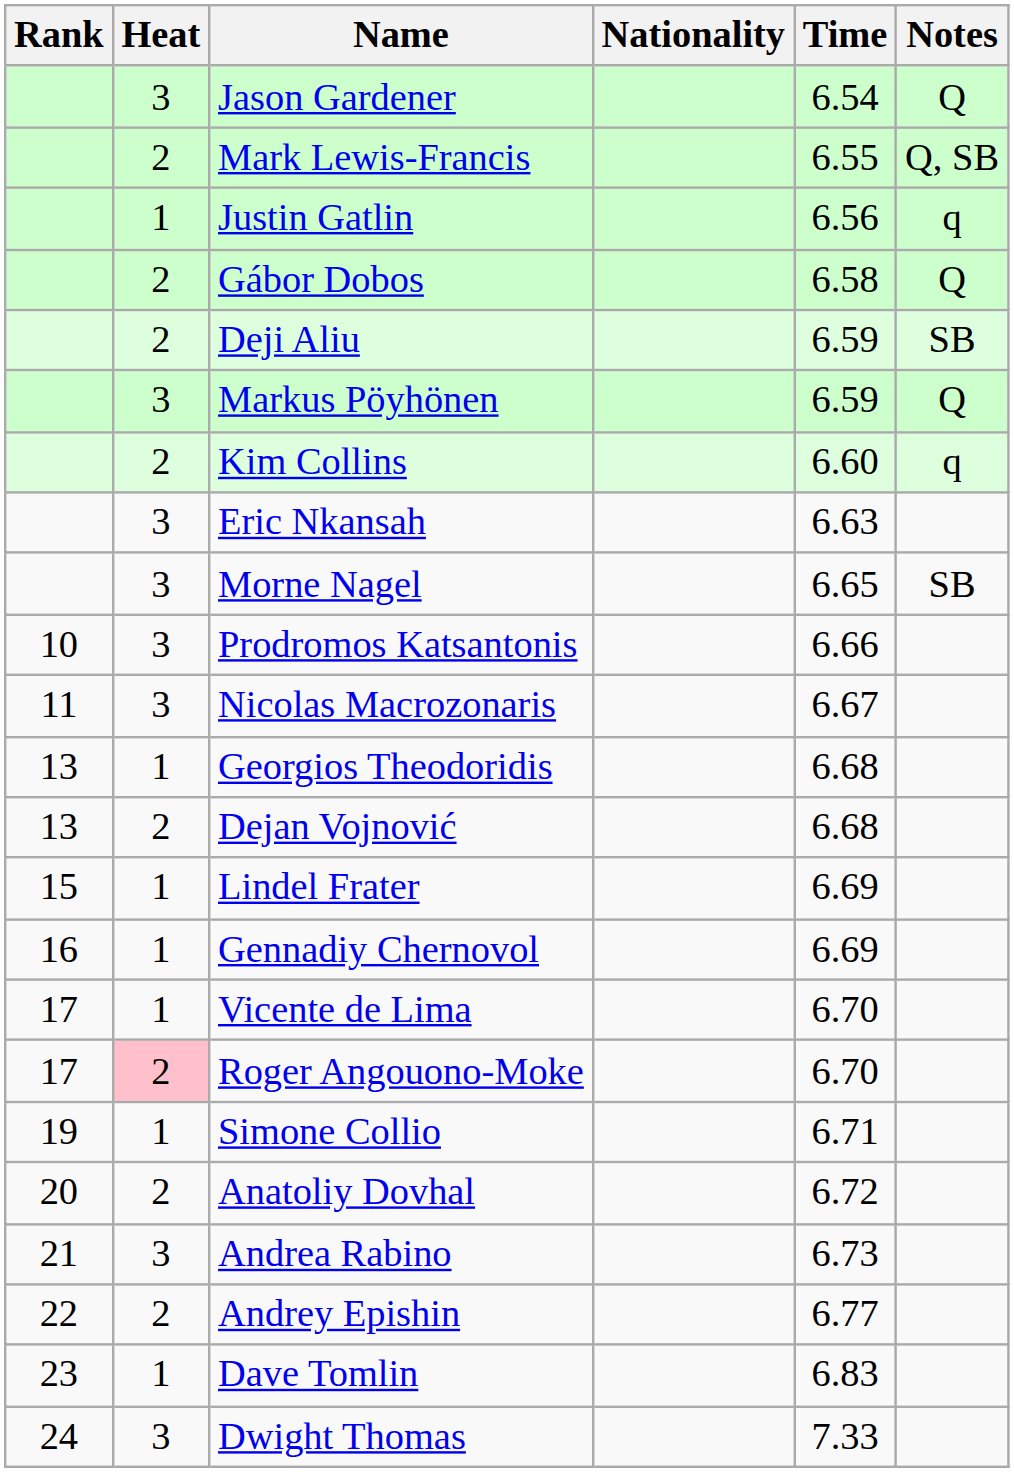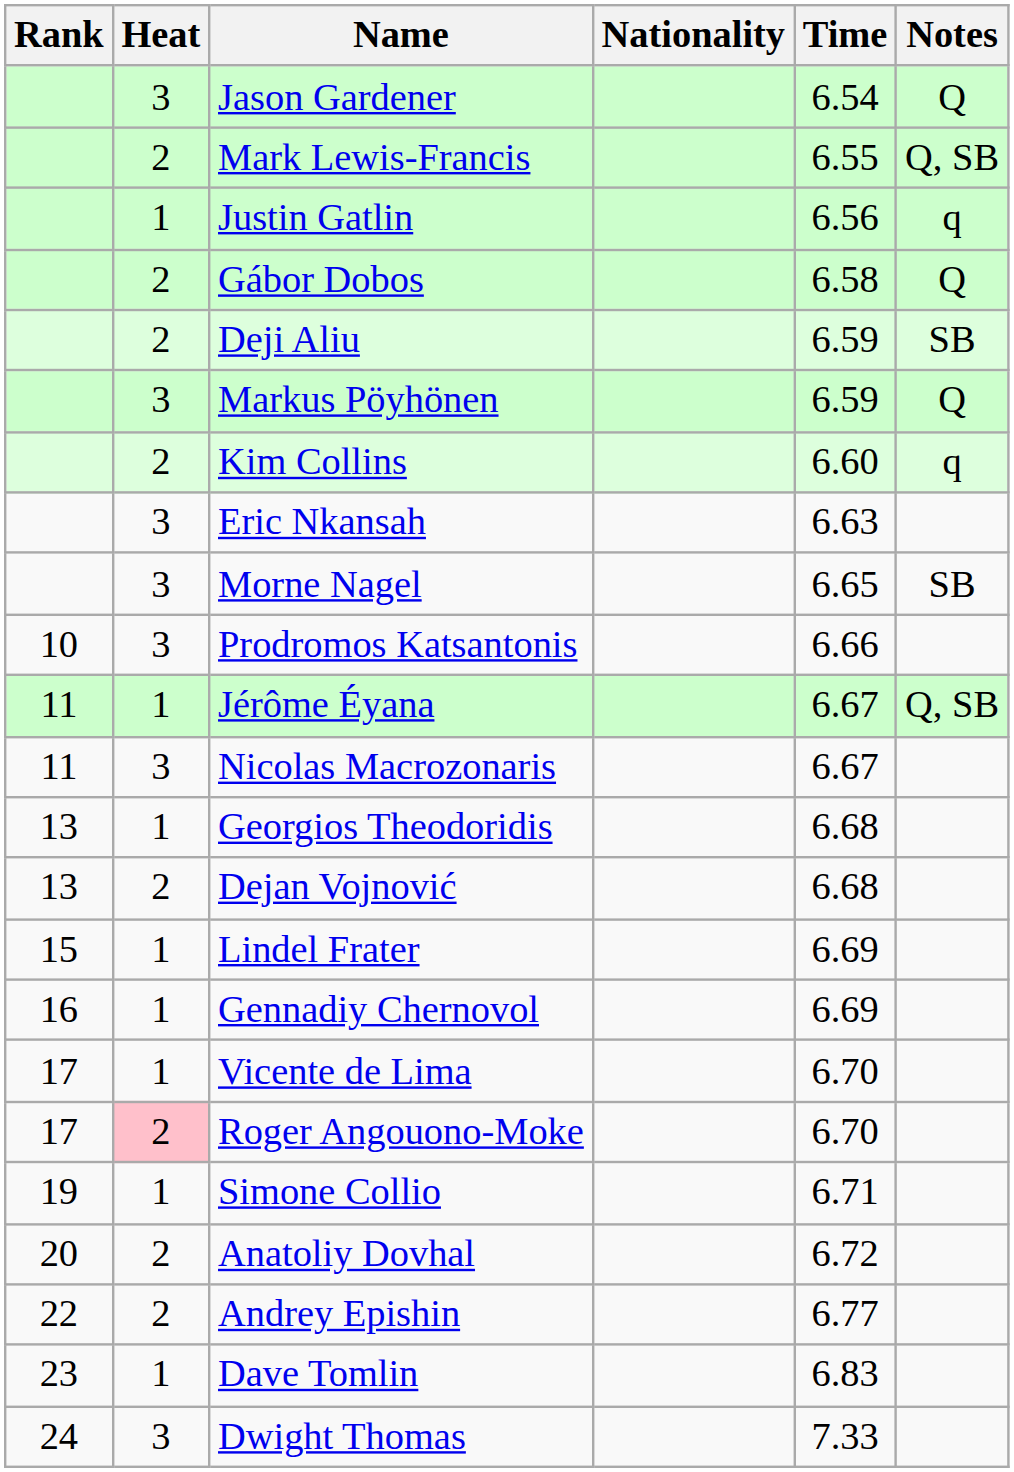 <table class="wikitable sortable" style="text-align:center">
 <tr>
 <th>Rank</th>
 <th>Heat</th>
 <th>Name</th>
 <th>Nationality</th>
 <th>Time</th>
 <th>Notes</th>
 </tr>
 <tr bgcolor=ccffcc>
 <td></td>
 <td>3</td>
 <td align="left"><a href='#'>Jason Gardener</a></td>
 <td align=left></td>
 <td>6.54</td>
 <td>Q</td>
 </tr>
 <tr bgcolor=ccffcc>
 <td></td>
 <td>2</td>
 <td align="left"><a href='#'>Mark Lewis-Francis</a></td>
 <td align=left></td>
 <td>6.55</td>
 <td>Q, SB</td>
 </tr>
 <tr bgcolor=ccffcc>
 <td></td>
 <td>1</td>
 <td align="left"><a href='#'>Justin Gatlin</a></td>
 <td align=left></td>
 <td>6.56</td>
 <td>q</td>
 </tr>
 <tr bgcolor=ccffcc>
 <td></td>
 <td>2</td>
 <td align="left"><a href='#'>Gábor Dobos</a></td>
 <td align=left></td>
 <td>6.58</td>
 <td>Q</td>
 </tr>
 <tr bgcolor=ddffdd>
 <td></td>
 <td>2</td>
 <td align="left"><a href='#'>Deji Aliu</a></td>
 <td align=left></td>
 <td>6.59</td>
 <td>SB</td>
 </tr>
 <tr bgcolor=ccffcc>
 <td></td>
 <td>3</td>
 <td align="left"><a href='#'>Markus Pöyhönen</a></td>
 <td align=left></td>
 <td>6.59</td>
 <td>Q</td>
 </tr>
 <tr bgcolor=ddffdd>
 <td></td>
 <td>2</td>
 <td align="left"><a href='#'>Kim Collins</a></td>
 <td align=left></td>
 <td>6.60</td>
 <td>q</td>
 </tr>
 <tr>
 <td></td>
 <td>3</td>
 <td align="left"><a href='#'>Eric Nkansah</a></td>
 <td align=left></td>
 <td>6.63</td>
 <td></td>
 </tr>
 <tr>
 <td></td>
 <td>3</td>
 <td align="left"><a href='#'>Morne Nagel</a></td>
 <td align=left></td>
 <td>6.65</td>
 <td>SB</td>
 </tr>
 <tr>
 <td>10</td>
 <td>3</td>
 <td align="left"><a href='#'>Prodromos Katsantonis</a></td>
 <td align=left></td>
 <td>6.66</td>
 <td></td>
 </tr>
+<tr bgcolor=ccffcc>
+<td>11</td>
+<td>1</td>
+<td align="left"><a href='#'>Jérôme Éyana</a></td>
+<td align=left></td>
+<td>6.67</td>
+<td>Q, SB</td>
+</tr>
 <tr>
 <td>11</td>
 <td>3</td>
 <td align="left"><a href='#'>Nicolas Macrozonaris</a></td>
 <td align=left></td>
 <td>6.67</td>
 <td></td>
 </tr>
 <tr>
 <td>13</td>
 <td>1</td>
 <td align="left"><a href='#'>Georgios Theodoridis</a></td>
 <td align=left></td>
 <td>6.68</td>
 <td></td>
 </tr>
 <tr>
 <td>13</td>
 <td>2</td>
 <td align="left"><a href='#'>Dejan Vojnović</a></td>
 <td align=left></td>
 <td>6.68</td>
 <td></td>
 </tr>
 <tr>
 <td>15</td>
 <td>1</td>
 <td align="left"><a href='#'>Lindel Frater</a></td>
 <td align=left></td>
 <td>6.69</td>
 <td></td>
 </tr>
 <tr>
 <td>16</td>
 <td>1</td>
 <td align="left"><a href='#'>Gennadiy Chernovol</a></td>
 <td align=left></td>
 <td>6.69</td>
 <td></td>
 </tr>
 <tr>
 <td>17</td>
 <td>1</td>
 <td align="left"><a href='#'>Vicente de Lima</a></td>
 <td align=left></td>
 <td>6.70</td>
 <td></td>
 </tr>
 <tr>
 <td>17</td>
 <td style="background: pink;">2</td>
 <td align="left"><a href='#'>Roger Angouono-Moke</a></td>
 <td align="left"></td>
 <td>6.70</td>
 <td></td>
 </tr>
 <tr>
 <td>19</td>
 <td>1</td>
 <td align="left"><a href='#'>Simone Collio</a></td>
 <td align=left></td>
 <td>6.71</td>
 <td></td>
 </tr>
 <tr>
 <td>20</td>
 <td>2</td>
 <td align="left"><a href='#'>Anatoliy Dovhal</a></td>
 <td align=left></td>
 <td>6.72</td>
 <td></td>
 </tr>
 <tr>
-<td>21</td>
-<td>3</td>
-<td align="left"><a href='#'>Andrea Rabino</a></td>
-<td align=left></td>
-<td>6.73</td>
-<td></td>
-</tr>
-<tr>
 <td>22</td>
 <td>2</td>
 <td align="left"><a href='#'>Andrey Epishin</a></td>
 <td align=left></td>
 <td>6.77</td>
 <td></td>
 </tr>
 <tr>
 <td>23</td>
 <td>1</td>
 <td align="left"><a href='#'>Dave Tomlin</a></td>
 <td align="left"></td>
 <td>6.83</td>
 <td></td>
 </tr>
 <tr>
 <td>24</td>
 <td>3</td>
 <td align="left"><a href='#'>Dwight Thomas</a></td>
 <td align=left></td>
 <td>7.33</td>
 <td></td>
 </tr>
 </table>
